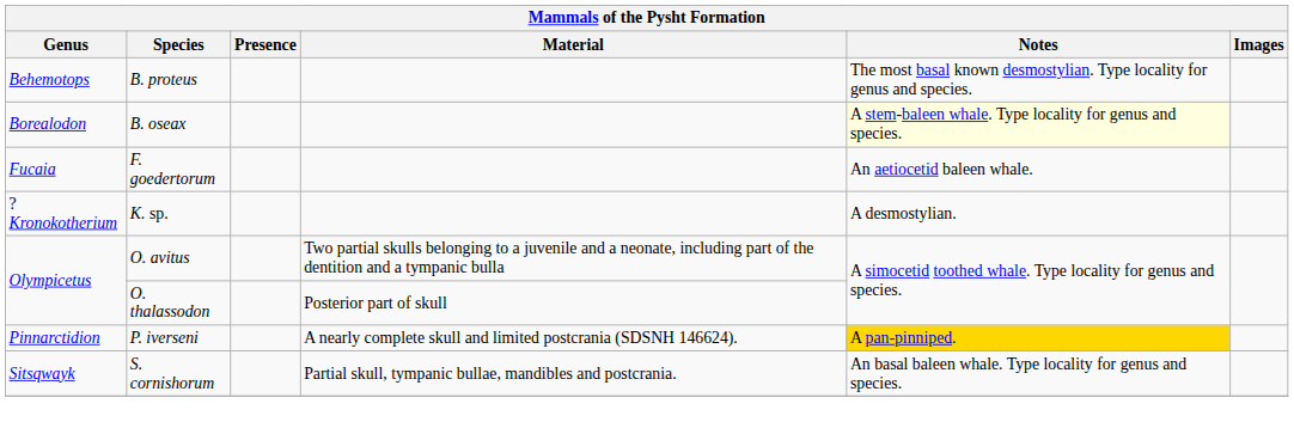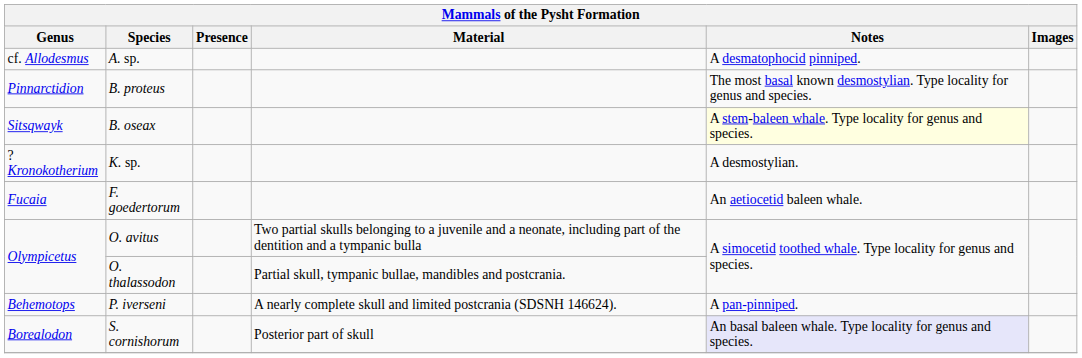 <table class="wikitable" align="center">
 <tr>
 <th colspan="6" align="center"><strong><a href='#'>Mammals</a> of the Pysht Formation</strong></th>
 </tr>
 <tr>
 <th>Genus</th>
 <th>Species</th>
 <th>Presence</th>
 <th><strong>Material</strong></th>
 <th>Notes</th>
 <th>Images</th>
 </tr>
 <tr>
-<td><em><a href='#'>Behemotops</a></em></td>
+<td>cf. <em><a href='#'>Allodesmus</a></em></td>
+<td><em>A.</em> sp.</td>
+<td></td>
+<td></td>
+<td>A <a href='#'>desmatophocid</a> <a href='#'>pinniped</a>.</td>
+<td></td>
+</tr>
+<tr>
+<td><em><a href='#'>Pinnarctidion</a></em></td>
 <td><em>B. proteus</em></td>
 <td></td>
 <td></td>
 <td>The most <a href='#'>basal</a> known <a href='#'>desmostylian</a>. Type locality for genus and species.</td>
 <td></td>
 </tr>
 <tr>
-<td><em><a href='#'>Borealodon</a></em></td>
+<td><em><a href='#'>Sitsqwayk</a></em></td>
 <td><em>B. oseax</em></td>
 <td></td>
 <td></td>
 <td style="background: lightyellow;">A <a href='#'>stem</a>-<a href='#'>baleen whale</a>. Type locality for genus and species.</td>
+<td></td>
+</tr>
+<tr>
+<td>?<em><a href='#'>Kronokotherium</a></em></td>
+<td><em>K.</em> sp.</td>
+<td></td>
+<td></td>
+<td>A desmostylian.</td>
 <td></td>
 </tr>
 <tr>
 <td><em><a href='#'>Fucaia</a></em></td>
 <td><em>F. goedertorum</em></td>
 <td></td>
 <td></td>
 <td>An <a href='#'>aetiocetid</a> baleen whale.</td>
-<td></td>
-</tr>
-<tr>
-<td>?<em><a href='#'>Kronokotherium</a></em></td>
-<td><em>K.</em> sp.</td>
-<td></td>
-<td></td>
-<td>A desmostylian.</td>
 <td></td>
 </tr>
 <tr>
 <td rowspan="2"><em><a href='#'>Olympicetus</a></em></td>
 <td><em>O. avitus</em></td>
 <td></td>
 <td>Two partial skulls belonging to a juvenile and a neonate, including part of the dentition and a tympanic bulla</td>
 <td rowspan="2">A <a href='#'>simocetid</a> <a href='#'>toothed whale</a>. Type locality for genus and species.</td>
 <td rowspan="2"></td>
 </tr>
 <tr>
 <td><em>O. thalassodon</em></td>
 <td></td>
-<td>Posterior part of skull</td>
+<td>Partial skull, tympanic bullae, mandibles and postcrania.</td>
 </tr>
 <tr>
-<td><em><a href='#'>Pinnarctidion</a></em></td>
+<td><em><a href='#'>Behemotops</a></em></td>
 <td><em>P. iverseni</em></td>
 <td></td>
 <td>A nearly complete skull and limited postcrania (SDSNH 146624).</td>
-<td style="background: gold;">A <a href='#'>pan-pinniped</a>.</td>
+<td>A <a href='#'>pan-pinniped</a>.</td>
 <td></td>
 </tr>
 <tr>
-<td><em><a href='#'>Sitsqwayk</a></em></td>
+<td><em><a href='#'>Borealodon</a></em></td>
 <td><em>S. cornishorum</em></td>
 <td></td>
-<td>Partial skull, tympanic bullae, mandibles and postcrania.</td>
-<td>An basal baleen whale. Type locality for genus and species.</td>
+<td>Posterior part of skull</td>
+<td style="background: lavender;">An basal baleen whale. Type locality for genus and species.</td>
 <td></td>
 </tr>
 <tr>
 </tr>
 </table>
